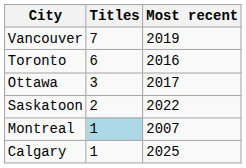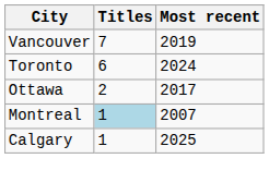 <table class="wikitable sortable">
 <tr>
 <th>City</th>
 <th>Titles</th>
 <th>Most recent</th>
 </tr>
 <tr>
 <td>Vancouver</td>
 <td>7</td>
 <td>2019</td>
 </tr>
 <tr>
 <td>Toronto</td>
 <td>6</td>
-<td>2016</td>
+<td>2024</td>
 </tr>
 <tr>
 <td>Ottawa</td>
-<td>3</td>
+<td>2</td>
 <td>2017</td>
-</tr>
-<tr>
-<td>Saskatoon</td>
-<td>2</td>
-<td>2022</td>
 </tr>
 <tr>
 <td>Montreal</td>
 <td style="background: lightblue;">1</td>
 <td>2007</td>
 </tr>
 <tr>
 <td>Calgary</td>
 <td>1</td>
 <td>2025</td>
 </tr>
 </table>
